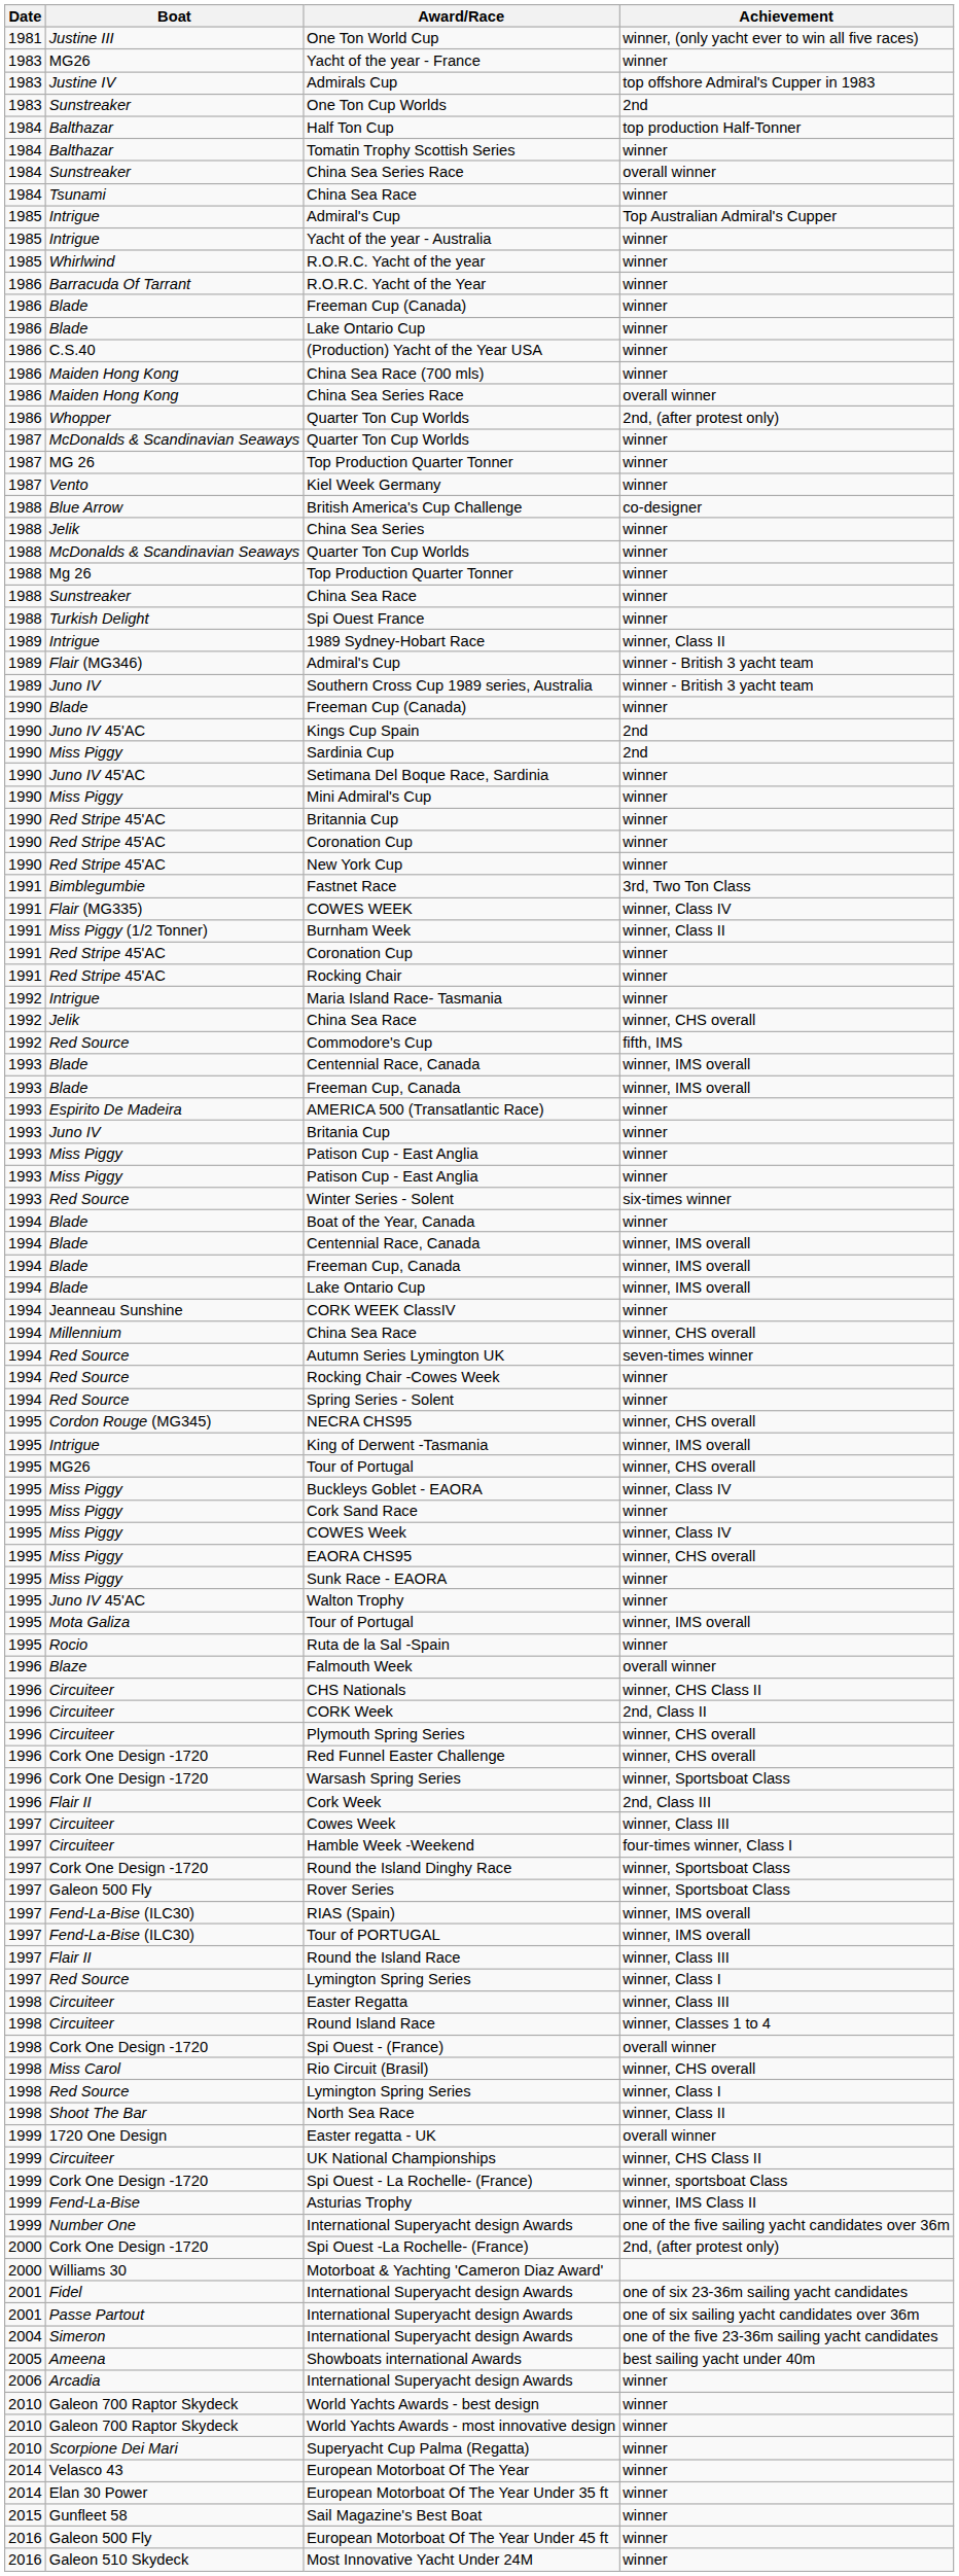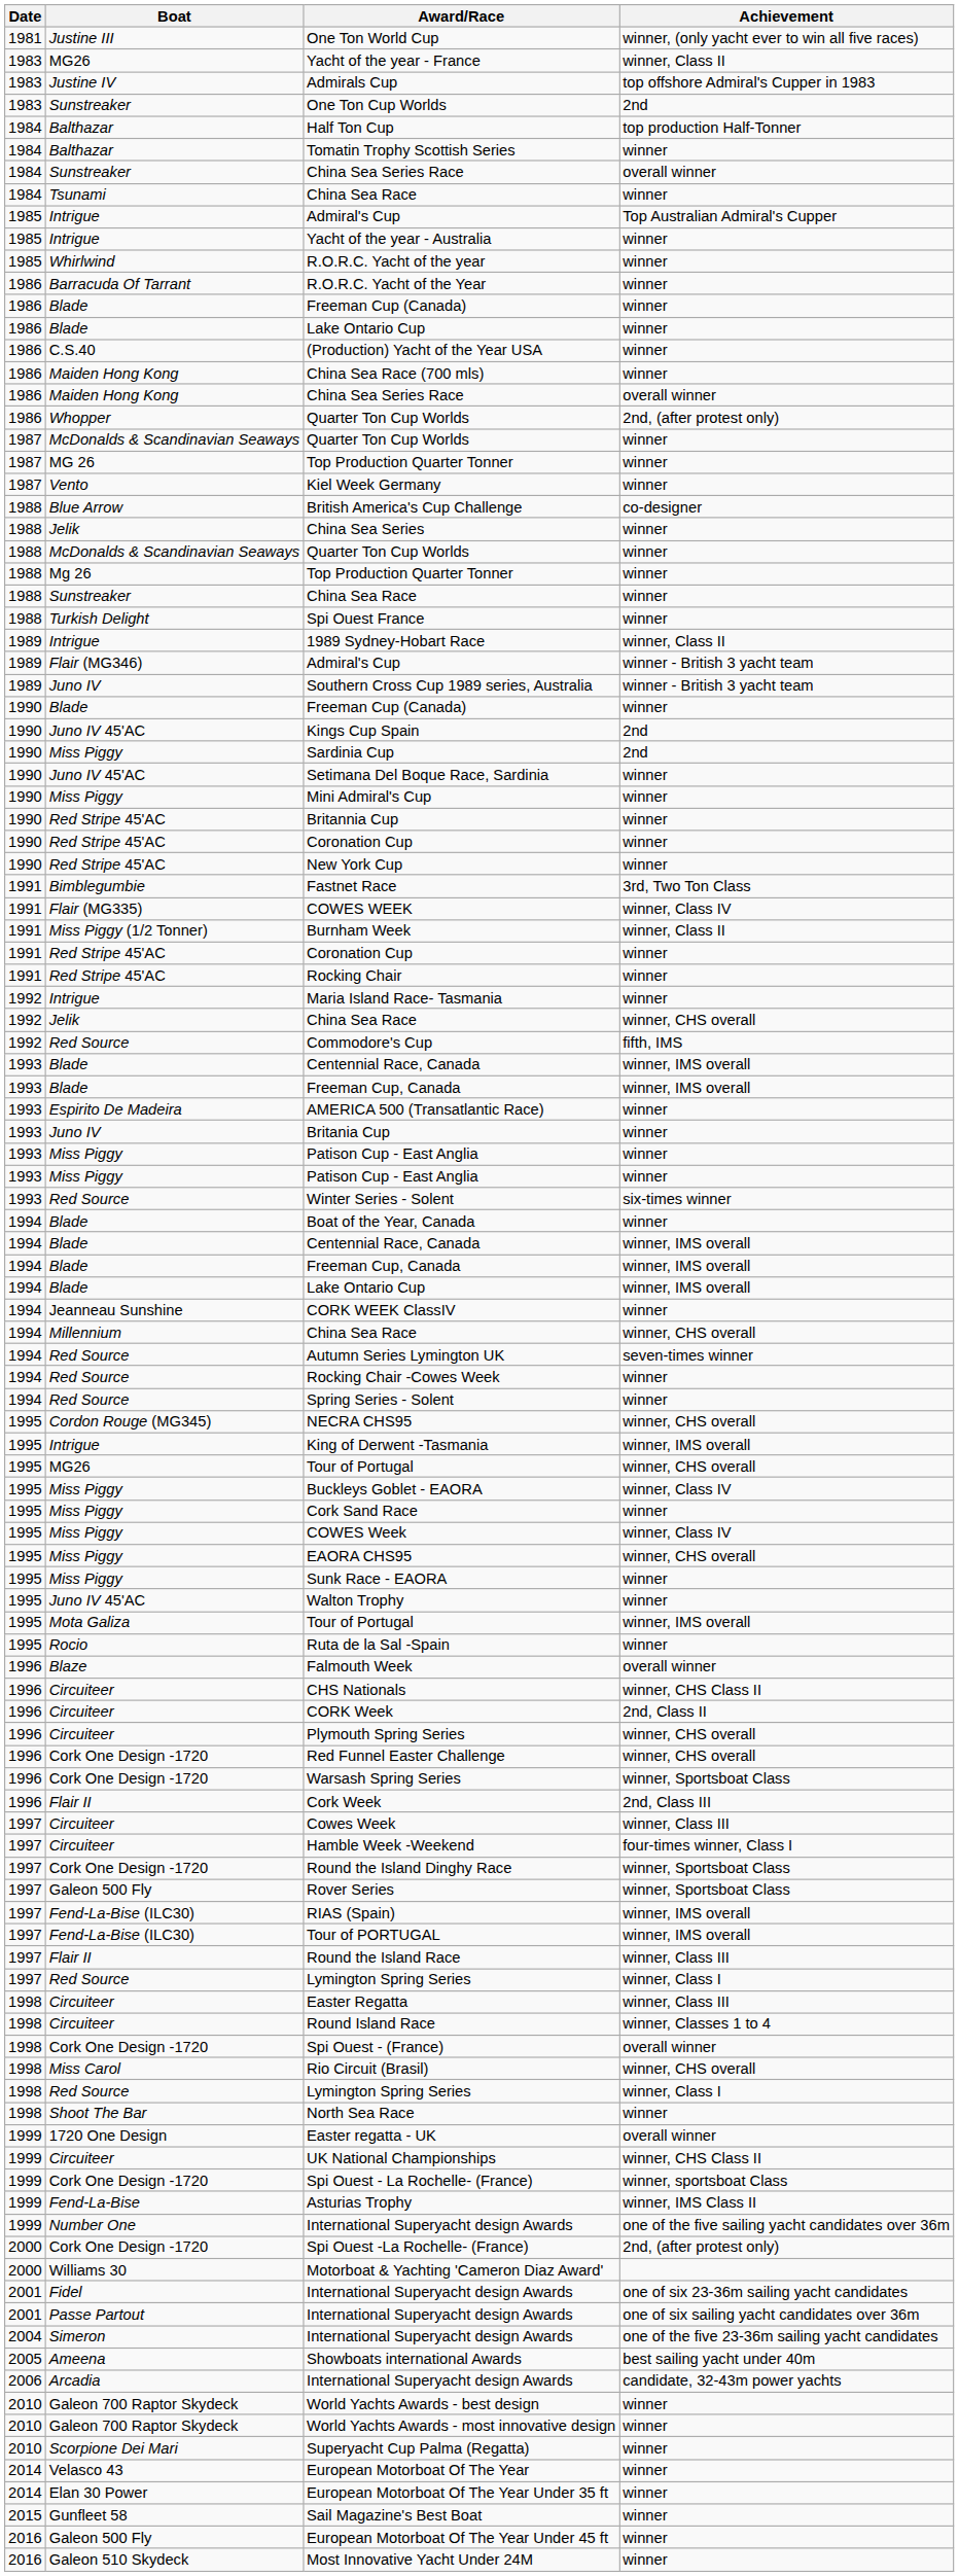 <table class=wikitable style=font-size:small;line-height:1>
 <tr>
 <th>Date</th>
 <th>Boat</th>
 <th>Award/Race</th>
 <th>Achievement</th>
 </tr>
 <tr>
 <td>1981</td>
 <td><em>Justine III</em></td>
 <td>One Ton World Cup</td>
 <td>winner, (only yacht ever to win all five races)</td>
 </tr>
 <tr>
 <td>1983</td>
 <td>MG26</td>
 <td>Yacht of the year - France</td>
-<td>winner</td>
+<td>winner, Class II</td>
 </tr>
 <tr>
 <td>1983</td>
 <td><em>Justine IV</em></td>
 <td>Admirals Cup</td>
 <td>top offshore Admiral's Cupper in 1983</td>
 </tr>
 <tr>
 <td>1983</td>
 <td><em>Sunstreaker</em></td>
 <td>One Ton Cup Worlds</td>
 <td>2nd</td>
 </tr>
 <tr>
 <td>1984</td>
 <td><em>Balthazar</em></td>
 <td>Half Ton Cup</td>
 <td>top production Half-Tonner</td>
 </tr>
 <tr>
 <td>1984</td>
 <td><em>Balthazar</em></td>
 <td>Tomatin Trophy Scottish Series</td>
 <td>winner</td>
 </tr>
 <tr>
 <td>1984</td>
 <td><em>Sunstreaker</em></td>
 <td>China Sea Series Race</td>
 <td>overall winner</td>
 </tr>
 <tr>
 <td>1984</td>
 <td><em>Tsunami</em></td>
 <td>China Sea Race</td>
 <td>winner</td>
 </tr>
 <tr>
 <td>1985</td>
 <td><em>Intrigue</em></td>
 <td>Admiral's Cup</td>
 <td>Top Australian Admiral's Cupper</td>
 </tr>
 <tr>
 <td>1985</td>
 <td><em>Intrigue</em></td>
 <td>Yacht of the year - Australia</td>
 <td>winner</td>
 </tr>
 <tr>
 <td>1985</td>
 <td><em>Whirlwind</em></td>
 <td>R.O.R.C. Yacht of the year</td>
 <td>winner</td>
 </tr>
 <tr>
 <td>1986</td>
 <td><em>Barracuda Of Tarrant</em></td>
 <td>R.O.R.C. Yacht of the Year</td>
 <td>winner</td>
 </tr>
 <tr>
 <td>1986</td>
 <td><em>Blade</em></td>
 <td>Freeman Cup (Canada)</td>
 <td>winner</td>
 </tr>
 <tr>
 <td>1986</td>
 <td><em>Blade</em></td>
 <td>Lake Ontario Cup</td>
 <td>winner</td>
 </tr>
 <tr>
 <td>1986</td>
 <td>C.S.40</td>
 <td>(Production) Yacht of the Year USA</td>
 <td>winner</td>
 </tr>
 <tr>
 <td>1986</td>
 <td><em>Maiden Hong Kong</em></td>
 <td>China Sea Race (700 mls)</td>
 <td>winner</td>
 </tr>
 <tr>
 <td>1986</td>
 <td><em>Maiden Hong Kong</em></td>
 <td>China Sea Series Race</td>
 <td>overall winner</td>
 </tr>
 <tr>
 <td>1986</td>
 <td><em>Whopper</em></td>
 <td>Quarter Ton Cup Worlds</td>
 <td>2nd, (after protest only)</td>
 </tr>
 <tr>
 <td>1987</td>
 <td><em>McDonalds & Scandinavian Seaways</em></td>
 <td>Quarter Ton Cup Worlds</td>
 <td>winner</td>
 </tr>
 <tr>
 <td>1987</td>
 <td>MG 26</td>
 <td>Top Production Quarter Tonner</td>
 <td>winner</td>
 </tr>
 <tr>
 <td>1987</td>
 <td><em>Vento</em></td>
 <td>Kiel Week Germany</td>
 <td>winner</td>
 </tr>
 <tr>
 <td>1988</td>
 <td><em>Blue Arrow</em></td>
 <td>British America's Cup Challenge</td>
 <td>co-designer</td>
 </tr>
 <tr>
 <td>1988</td>
 <td><em>Jelik</em></td>
 <td>China Sea Series</td>
 <td>winner</td>
 </tr>
 <tr>
 <td>1988</td>
 <td><em>McDonalds & Scandinavian Seaways</em></td>
 <td>Quarter Ton Cup Worlds</td>
 <td>winner</td>
 </tr>
 <tr>
 <td>1988</td>
 <td>Mg 26</td>
 <td>Top Production Quarter Tonner</td>
 <td>winner</td>
 </tr>
 <tr>
 <td>1988</td>
 <td><em>Sunstreaker</em></td>
 <td>China Sea Race</td>
 <td>winner</td>
 </tr>
 <tr>
 <td>1988</td>
 <td><em>Turkish Delight</em></td>
 <td>Spi Ouest France</td>
 <td>winner</td>
 </tr>
 <tr>
 <td>1989</td>
 <td><em>Intrigue</em></td>
 <td>1989 Sydney-Hobart Race</td>
 <td>winner, Class II</td>
 </tr>
 <tr>
 <td>1989</td>
 <td><em>Flair</em> (MG346)</td>
 <td>Admiral's Cup</td>
 <td>winner - British 3 yacht team</td>
 </tr>
 <tr>
 <td>1989</td>
 <td><em>Juno IV</em></td>
 <td>Southern Cross Cup 1989 series, Australia</td>
 <td>winner - British 3 yacht team</td>
 </tr>
 <tr>
 <td>1990</td>
 <td><em>Blade</em></td>
 <td>Freeman Cup (Canada)</td>
 <td>winner</td>
 </tr>
 <tr>
 <td>1990</td>
 <td><em>Juno IV</em> 45'AC</td>
 <td>Kings Cup Spain</td>
 <td>2nd</td>
 </tr>
 <tr>
 <td>1990</td>
 <td><em>Miss Piggy</em></td>
 <td>Sardinia Cup</td>
 <td>2nd</td>
 </tr>
 <tr>
 <td>1990</td>
 <td><em>Juno IV</em> 45'AC</td>
 <td>Setimana Del Boque Race, Sardinia</td>
 <td>winner</td>
 </tr>
 <tr>
 <td>1990</td>
 <td><em>Miss Piggy</em></td>
 <td>Mini Admiral's Cup</td>
 <td>winner</td>
 </tr>
 <tr>
 <td>1990</td>
 <td><em>Red Stripe</em> 45'AC</td>
 <td>Britannia Cup</td>
 <td>winner</td>
 </tr>
 <tr>
 <td>1990</td>
 <td><em>Red Stripe</em> 45'AC</td>
 <td>Coronation Cup</td>
 <td>winner</td>
 </tr>
 <tr>
 <td>1990</td>
 <td><em>Red Stripe</em> 45'AC</td>
 <td>New York Cup</td>
 <td>winner</td>
 </tr>
 <tr>
 <td>1991</td>
 <td><em>Bimblegumbie</em></td>
 <td>Fastnet Race</td>
 <td>3rd, Two Ton Class</td>
 </tr>
 <tr>
 <td>1991</td>
 <td><em>Flair</em> (MG335)</td>
 <td>COWES WEEK</td>
 <td>winner, Class IV</td>
 </tr>
 <tr>
 <td>1991</td>
 <td><em>Miss Piggy</em> (1/2 Tonner)</td>
 <td>Burnham Week</td>
 <td>winner, Class II</td>
 </tr>
 <tr>
 <td>1991</td>
 <td><em>Red Stripe</em> 45'AC</td>
 <td>Coronation Cup</td>
 <td>winner</td>
 </tr>
 <tr>
 <td>1991</td>
 <td><em>Red Stripe</em> 45'AC</td>
 <td>Rocking Chair</td>
 <td>winner</td>
 </tr>
 <tr>
 <td>1992</td>
 <td><em>Intrigue</em></td>
 <td>Maria Island Race- Tasmania</td>
 <td>winner</td>
 </tr>
 <tr>
 <td>1992</td>
 <td><em>Jelik</em></td>
 <td>China Sea Race</td>
 <td>winner, CHS overall</td>
 </tr>
 <tr>
 <td>1992</td>
 <td><em>Red Source</em></td>
 <td>Commodore's Cup</td>
 <td>fifth, IMS</td>
 </tr>
 <tr>
 <td>1993</td>
 <td><em>Blade</em></td>
 <td>Centennial Race, Canada</td>
 <td>winner, IMS overall</td>
 </tr>
 <tr>
 <td>1993</td>
 <td><em>Blade</em></td>
 <td>Freeman Cup, Canada</td>
 <td>winner, IMS overall</td>
 </tr>
 <tr>
 <td>1993</td>
 <td><em>Espirito De Madeira</em></td>
 <td>AMERICA 500 (Transatlantic Race)</td>
 <td>winner</td>
 </tr>
 <tr>
 <td>1993</td>
 <td><em>Juno IV</em></td>
 <td>Britania Cup</td>
 <td>winner</td>
 </tr>
 <tr>
 <td>1993</td>
 <td><em>Miss Piggy</em></td>
 <td>Patison Cup - East Anglia</td>
 <td>winner</td>
 </tr>
 <tr>
 <td>1993</td>
 <td><em>Miss Piggy</em></td>
 <td>Patison Cup - East Anglia</td>
 <td>winner</td>
 </tr>
 <tr>
 <td>1993</td>
 <td><em>Red Source</em></td>
 <td>Winter Series - Solent</td>
 <td>six-times winner</td>
 </tr>
 <tr>
 <td>1994</td>
 <td><em>Blade</em></td>
 <td>Boat of the Year, Canada</td>
 <td>winner</td>
 </tr>
 <tr>
 <td>1994</td>
 <td><em>Blade</em></td>
 <td>Centennial Race, Canada</td>
 <td>winner, IMS overall</td>
 </tr>
 <tr>
 <td>1994</td>
 <td><em>Blade</em></td>
 <td>Freeman Cup, Canada</td>
 <td>winner, IMS overall</td>
 </tr>
 <tr>
 <td>1994</td>
 <td><em>Blade</em></td>
 <td>Lake Ontario Cup</td>
 <td>winner, IMS overall</td>
 </tr>
 <tr>
 <td>1994</td>
 <td>Jeanneau Sunshine</td>
 <td>CORK WEEK ClassIV</td>
 <td>winner</td>
 </tr>
 <tr>
 <td>1994</td>
 <td><em>Millennium</em></td>
 <td>China Sea Race</td>
 <td>winner, CHS overall</td>
 </tr>
 <tr>
 <td>1994</td>
 <td><em>Red Source</em></td>
 <td>Autumn Series Lymington UK</td>
 <td>seven-times winner</td>
 </tr>
 <tr>
 <td>1994</td>
 <td><em>Red Source</em></td>
 <td>Rocking Chair -Cowes Week</td>
 <td>winner</td>
 </tr>
 <tr>
 <td>1994</td>
 <td><em>Red Source</em></td>
 <td>Spring Series - Solent</td>
 <td>winner</td>
 </tr>
 <tr>
 <td>1995</td>
 <td><em>Cordon Rouge</em> (MG345)</td>
 <td>NECRA CHS95</td>
 <td>winner, CHS overall</td>
 </tr>
 <tr>
 <td>1995</td>
 <td><em>Intrigue</em></td>
 <td>King of Derwent -Tasmania</td>
 <td>winner, IMS overall</td>
 </tr>
 <tr>
 <td>1995</td>
 <td>MG26</td>
 <td>Tour of Portugal</td>
 <td>winner, CHS overall</td>
 </tr>
 <tr>
 <td>1995</td>
 <td><em>Miss Piggy</em></td>
 <td>Buckleys Goblet - EAORA</td>
 <td>winner, Class IV</td>
 </tr>
 <tr>
 <td>1995</td>
 <td><em>Miss Piggy</em></td>
 <td>Cork Sand Race</td>
 <td>winner</td>
 </tr>
 <tr>
 <td>1995</td>
 <td><em>Miss Piggy</em></td>
 <td>COWES Week</td>
 <td>winner, Class IV</td>
 </tr>
 <tr>
 <td>1995</td>
 <td><em>Miss Piggy</em></td>
 <td>EAORA CHS95</td>
 <td>winner, CHS overall</td>
 </tr>
 <tr>
 <td>1995</td>
 <td><em>Miss Piggy</em></td>
 <td>Sunk Race - EAORA</td>
 <td>winner</td>
 </tr>
 <tr>
 <td>1995</td>
 <td><em>Juno IV</em> 45'AC</td>
 <td>Walton Trophy</td>
 <td>winner</td>
 </tr>
 <tr>
 <td>1995</td>
 <td><em>Mota Galiza</em></td>
 <td>Tour of Portugal</td>
 <td>winner, IMS overall</td>
 </tr>
 <tr>
 <td>1995</td>
 <td><em>Rocio</em></td>
 <td>Ruta de la Sal -Spain</td>
 <td>winner</td>
 </tr>
 <tr>
 <td>1996</td>
 <td><em>Blaze</em></td>
 <td>Falmouth Week</td>
 <td>overall winner</td>
 </tr>
 <tr>
 <td>1996</td>
 <td><em>Circuiteer</em></td>
 <td>CHS Nationals</td>
 <td>winner, CHS Class II</td>
 </tr>
 <tr>
 <td>1996</td>
 <td><em>Circuiteer</em></td>
 <td>CORK Week</td>
 <td>2nd, Class II</td>
 </tr>
 <tr>
 <td>1996</td>
 <td><em>Circuiteer</em></td>
 <td>Plymouth Spring Series</td>
 <td>winner, CHS overall</td>
 </tr>
 <tr>
 <td>1996</td>
 <td>Cork One Design -1720</td>
 <td>Red Funnel Easter Challenge</td>
 <td>winner, CHS overall</td>
 </tr>
 <tr>
 <td>1996</td>
 <td>Cork One Design -1720</td>
 <td>Warsash Spring Series</td>
 <td>winner, Sportsboat Class</td>
 </tr>
 <tr>
 <td>1996</td>
 <td><em>Flair II</em></td>
 <td>Cork Week</td>
 <td>2nd, Class III</td>
 </tr>
 <tr>
 <td>1997</td>
 <td><em>Circuiteer</em></td>
 <td>Cowes Week</td>
 <td>winner, Class III</td>
 </tr>
 <tr>
 <td>1997</td>
 <td><em>Circuiteer</em></td>
 <td>Hamble Week -Weekend</td>
 <td>four-times winner, Class I</td>
 </tr>
 <tr>
 <td>1997</td>
 <td>Cork One Design -1720</td>
 <td>Round the Island Dinghy Race</td>
 <td>winner, Sportsboat Class</td>
 </tr>
 <tr>
 <td>1997</td>
 <td>Galeon 500 Fly</td>
 <td>Rover Series</td>
 <td>winner, Sportsboat Class</td>
 </tr>
 <tr>
 <td>1997</td>
 <td><em>Fend-La-Bise</em> (ILC30)</td>
 <td>RIAS (Spain)</td>
 <td>winner, IMS overall</td>
 </tr>
 <tr>
 <td>1997</td>
 <td><em>Fend-La-Bise</em> (ILC30)</td>
 <td>Tour of PORTUGAL</td>
 <td>winner, IMS overall</td>
 </tr>
 <tr>
 <td>1997</td>
 <td><em>Flair II</em></td>
 <td>Round the Island Race</td>
 <td>winner, Class III</td>
 </tr>
 <tr>
 <td>1997</td>
 <td><em>Red Source</em></td>
 <td>Lymington Spring Series</td>
 <td>winner, Class I</td>
 </tr>
 <tr>
 <td>1998</td>
 <td><em>Circuiteer</em></td>
 <td>Easter Regatta</td>
 <td>winner, Class III</td>
 </tr>
 <tr>
 <td>1998</td>
 <td><em>Circuiteer</em></td>
 <td>Round Island Race</td>
 <td>winner, Classes 1 to 4</td>
 </tr>
 <tr>
 <td>1998</td>
 <td>Cork One Design -1720</td>
 <td>Spi Ouest - (France)</td>
 <td>overall winner</td>
 </tr>
 <tr>
 <td>1998</td>
 <td><em>Miss Carol</em></td>
 <td>Rio Circuit (Brasil)</td>
 <td>winner, CHS overall</td>
 </tr>
 <tr>
 <td>1998</td>
 <td><em>Red Source</em></td>
 <td>Lymington Spring Series</td>
 <td>winner, Class I</td>
 </tr>
 <tr>
 <td>1998</td>
 <td><em>Shoot The Bar</em></td>
 <td>North Sea Race</td>
-<td>winner, Class II</td>
+<td>winner</td>
 </tr>
 <tr>
 <td>1999</td>
 <td>1720 One Design</td>
 <td>Easter regatta - UK</td>
 <td>overall winner</td>
 </tr>
 <tr>
 <td>1999</td>
 <td><em>Circuiteer</em></td>
 <td>UK National Championships</td>
 <td>winner, CHS Class II</td>
 </tr>
 <tr>
 <td>1999</td>
 <td>Cork One Design -1720</td>
 <td>Spi Ouest - La Rochelle- (France)</td>
 <td>winner, sportsboat Class</td>
 </tr>
 <tr>
 <td>1999</td>
 <td><em>Fend-La-Bise</em></td>
 <td>Asturias Trophy</td>
 <td>winner, IMS Class II</td>
 </tr>
 <tr>
 <td>1999</td>
 <td><em>Number One</em></td>
 <td>International Superyacht design Awards</td>
 <td>one of the five sailing yacht candidates over 36m</td>
 </tr>
 <tr>
 <td>2000</td>
 <td>Cork One Design -1720</td>
 <td>Spi Ouest -La Rochelle- (France)</td>
 <td>2nd, (after protest only)</td>
 </tr>
 <tr>
 <td>2000</td>
 <td>Williams 30</td>
 <td>Motorboat & Yachting 'Cameron Diaz Award'</td>
 <td></td>
 </tr>
 <tr>
 <td>2001</td>
 <td><em>Fidel</em></td>
 <td>International Superyacht design Awards</td>
 <td>one of six 23-36m sailing yacht candidates</td>
 </tr>
 <tr>
 <td>2001</td>
 <td><em>Passe Partout</em></td>
 <td>International Superyacht design Awards</td>
 <td>one of six sailing yacht candidates over 36m</td>
 </tr>
 <tr>
 <td>2004</td>
 <td><em>Simeron</em></td>
 <td>International Superyacht design Awards</td>
 <td>one of the five 23-36m sailing yacht candidates</td>
 </tr>
 <tr>
 <td>2005</td>
 <td><em>Ameena</em></td>
 <td>Showboats international Awards</td>
 <td>best sailing yacht under 40m</td>
 </tr>
 <tr>
 <td>2006</td>
 <td><em>Arcadia</em></td>
 <td>International Superyacht design Awards</td>
-<td>winner</td>
+<td>candidate, 32-43m power yachts</td>
 </tr>
 <tr>
 <td>2010</td>
 <td>Galeon 700 Raptor Skydeck</td>
 <td>World Yachts Awards - best design</td>
 <td>winner</td>
 </tr>
 <tr>
 <td>2010</td>
 <td>Galeon 700 Raptor Skydeck</td>
 <td>World Yachts Awards - most innovative design</td>
 <td>winner</td>
 </tr>
 <tr>
 <td>2010</td>
 <td><em>Scorpione Dei Mari</em></td>
 <td>Superyacht Cup Palma (Regatta)</td>
 <td>winner</td>
 </tr>
 <tr>
 <td>2014</td>
 <td>Velasco 43</td>
 <td>European Motorboat Of The Year</td>
 <td>winner</td>
 </tr>
 <tr>
 <td>2014</td>
 <td>Elan 30 Power</td>
 <td>European Motorboat Of The Year Under 35 ft</td>
 <td>winner</td>
 </tr>
 <tr>
 <td>2015</td>
 <td>Gunfleet 58</td>
 <td>Sail Magazine's Best Boat</td>
 <td>winner</td>
 </tr>
 <tr>
 <td>2016</td>
 <td>Galeon 500 Fly</td>
 <td>European Motorboat Of The Year Under 45 ft</td>
 <td>winner</td>
 </tr>
 <tr>
 <td>2016</td>
 <td>Galeon 510 Skydeck</td>
 <td>Most Innovative Yacht Under 24M</td>
 <td>winner</td>
 </tr>
 </table>
